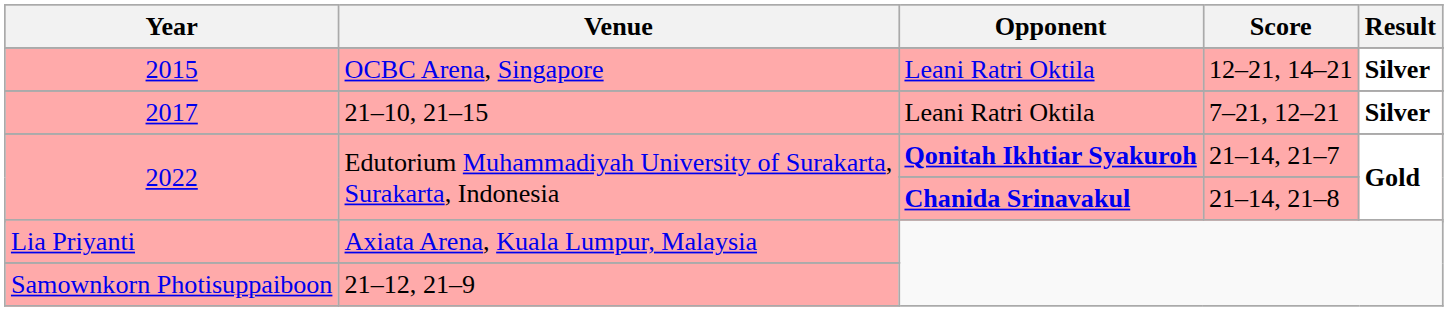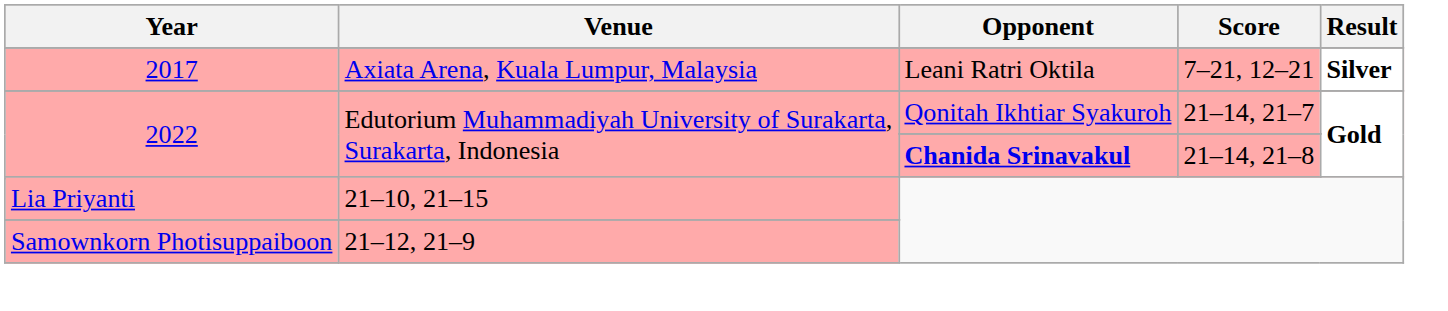 <table class="sortable wikitable" style="font-size: 95%;">
 <tr>
 <th>Year</th>
 <th>Venue</th>
 <th>Opponent</th>
 <th>Score</th>
 <th>Result</th>
 </tr>
 <tr>
 </tr>
-<tr style="background:#FFAAAA">
-<td align="center"><a href='#'>2015</a></td>
-<td align="left"><a href='#'>OCBC Arena</a>, <a href='#'>Singapore</a></td>
-<td align="left"> <a href='#'>Leani Ratri Oktila</a></td>
-<td align="left">12–21, 14–21</td>
-<td style="text-align:left; background:white"> <strong>Silver</strong></td>
-</tr>
 <tr>
 </tr>
 <tr style="background:#FFAAAA">
 <td align="center"><a href='#'>2017</a></td>
-<td align="left">21–10, 21–15</td>
+<td align="left"><a href='#'>Axiata Arena</a>, <a href='#'>Kuala Lumpur, Malaysia</a></td>
 <td align="left"> Leani Ratri Oktila</td>
 <td align="left">7–21, 12–21</td>
 <td style="text-align:left; background:white"> <strong>Silver</strong></td>
 </tr>
 <tr>
 </tr>
 <tr style="background:#FFAAAA">
 <td align="center" rowspan="4"><a href='#'>2022</a></td>
 <td align="left" rowspan="4">Edutorium <a href='#'>Muhammadiyah University of Surakarta</a>,<br><a href='#'>Surakarta</a>, Indonesia</td>
-<td align="left"><strong> <a href='#'>Qonitah Ikhtiar Syakuroh</a></strong></td>
+<td align="left"> <a href='#'>Qonitah Ikhtiar Syakuroh</a></td>
 <td align="left">21–14, 21–7</td>
 <td style="text-align:left; background:white" rowspan="4"> <strong>Gold</strong></td>
 </tr>
 <tr>
 </tr>
 <tr style="background:#FFAAAA">
 <td align="left"><strong> <a href='#'>Chanida Srinavakul</a></strong></td>
 <td align="left">21–14, 21–8</td>
 </tr>
 <tr>
 </tr>
 <tr style="background:#FFAAAA">
 <td align="left"> <a href='#'>Lia Priyanti</a></td>
-<td align="left"><a href='#'>Axiata Arena</a>, <a href='#'>Kuala Lumpur, Malaysia</a></td>
+<td align="left">21–10, 21–15</td>
 </tr>
 <tr>
 </tr>
 <tr style="background:#FFAAAA">
 <td align="left"> <a href='#'>Samownkorn Photisuppaiboon</a></td>
 <td align="left">21–12, 21–9</td>
 </tr>
 </table>
